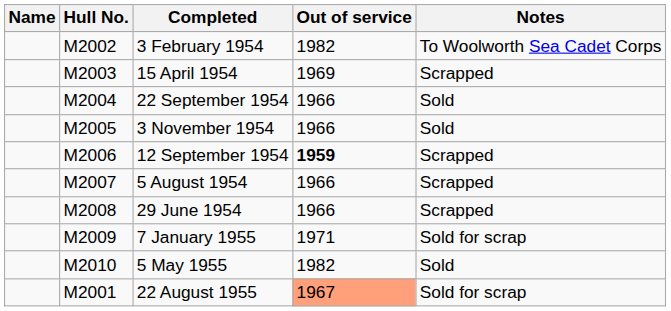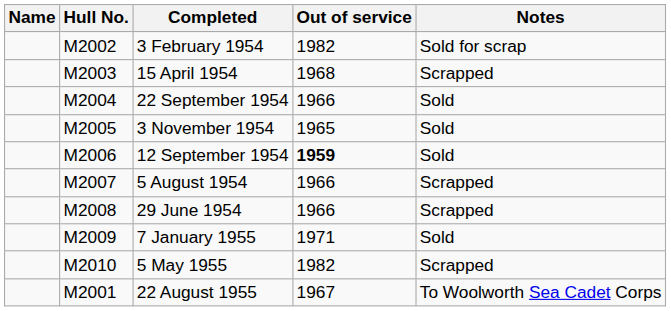 <table class="wikitable">
 <tr>
 <th>Name</th>
 <th>Hull No.</th>
 <th>Completed</th>
 <th>Out of service</th>
 <th>Notes</th>
 </tr>
 <tr>
 <td></td>
 <td>M2002</td>
 <td>3 February 1954</td>
 <td>1982</td>
-<td>To Woolworth <a href='#'>Sea Cadet</a> Corps</td>
+<td>Sold for scrap</td>
 </tr>
 <tr>
 <td></td>
 <td>M2003</td>
 <td>15 April 1954</td>
-<td>1969</td>
+<td>1968</td>
 <td>Scrapped</td>
 </tr>
 <tr>
 <td></td>
 <td>M2004</td>
 <td>22 September 1954</td>
 <td>1966</td>
 <td>Sold</td>
 </tr>
 <tr>
 <td></td>
 <td>M2005</td>
 <td>3 November 1954</td>
-<td>1966</td>
+<td>1965</td>
 <td>Sold</td>
 </tr>
 <tr>
 <td></td>
 <td>M2006</td>
 <td>12 September 1954</td>
 <td><strong>1959</strong></td>
-<td>Scrapped</td>
+<td>Sold</td>
 </tr>
 <tr>
 <td></td>
 <td>M2007</td>
 <td>5 August 1954</td>
 <td>1966</td>
 <td>Scrapped</td>
 </tr>
 <tr>
 <td></td>
 <td>M2008</td>
 <td>29 June 1954</td>
 <td>1966</td>
 <td>Scrapped</td>
 </tr>
 <tr>
 <td></td>
 <td>M2009</td>
 <td>7 January 1955</td>
 <td>1971</td>
-<td>Sold for scrap</td>
+<td>Sold</td>
 </tr>
 <tr>
 <td></td>
 <td>M2010</td>
 <td>5 May 1955</td>
 <td>1982</td>
-<td>Sold</td>
+<td>Scrapped</td>
 </tr>
 <tr>
 <td></td>
 <td>M2001</td>
 <td>22 August 1955</td>
-<td style="background: lightsalmon;">1967</td>
-<td>Sold for scrap</td>
+<td>1967</td>
+<td>To Woolworth <a href='#'>Sea Cadet</a> Corps</td>
 </tr>
 </table>
